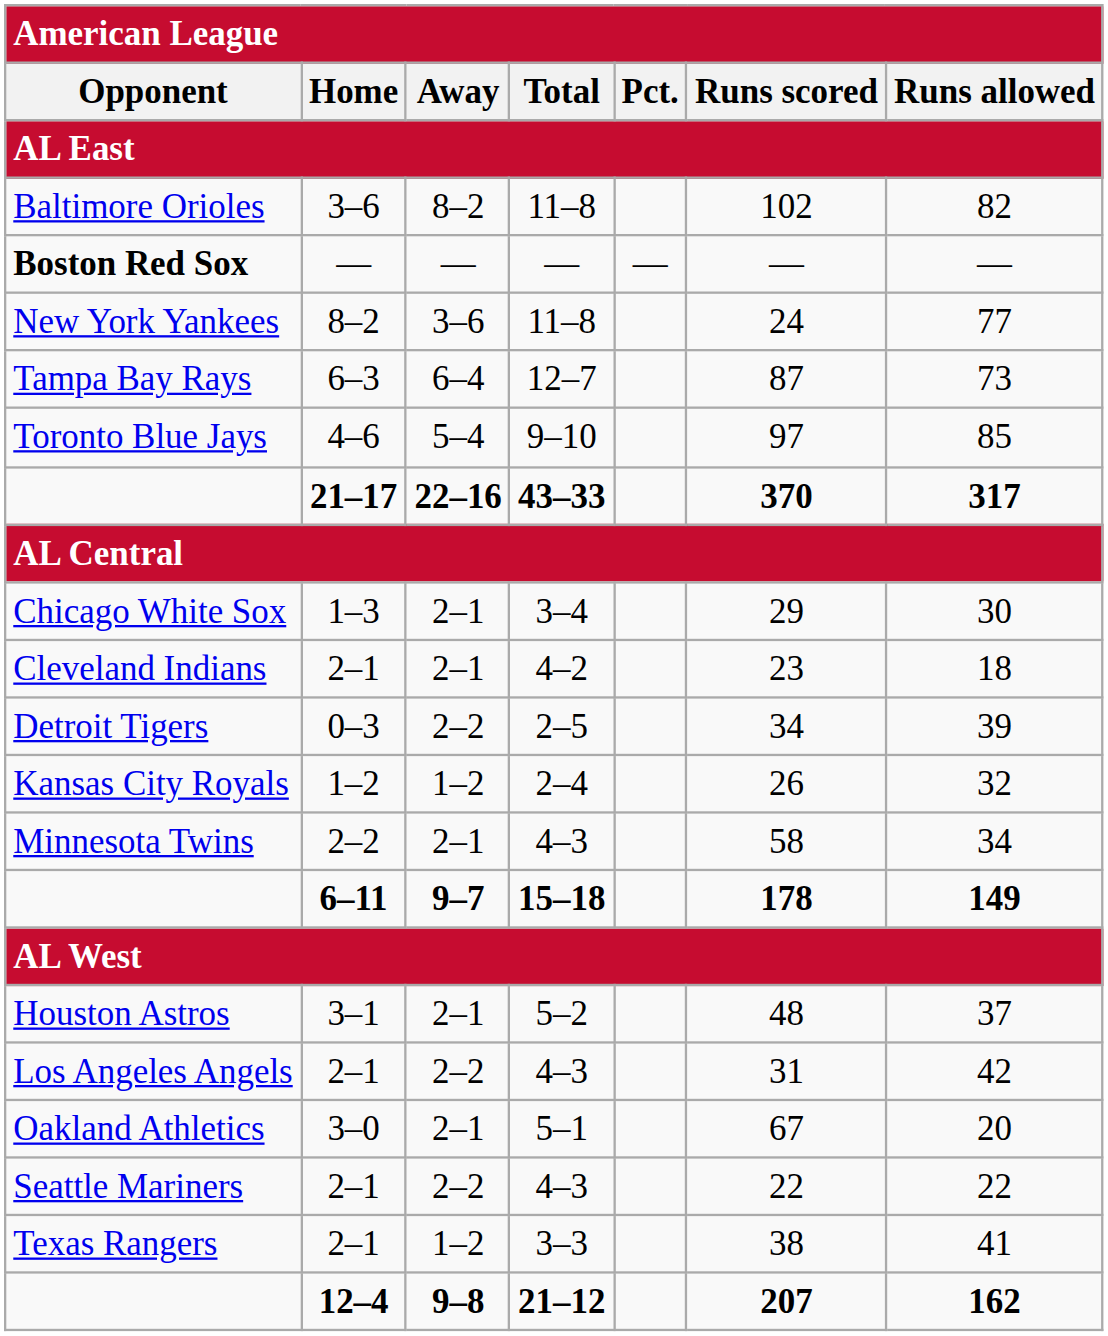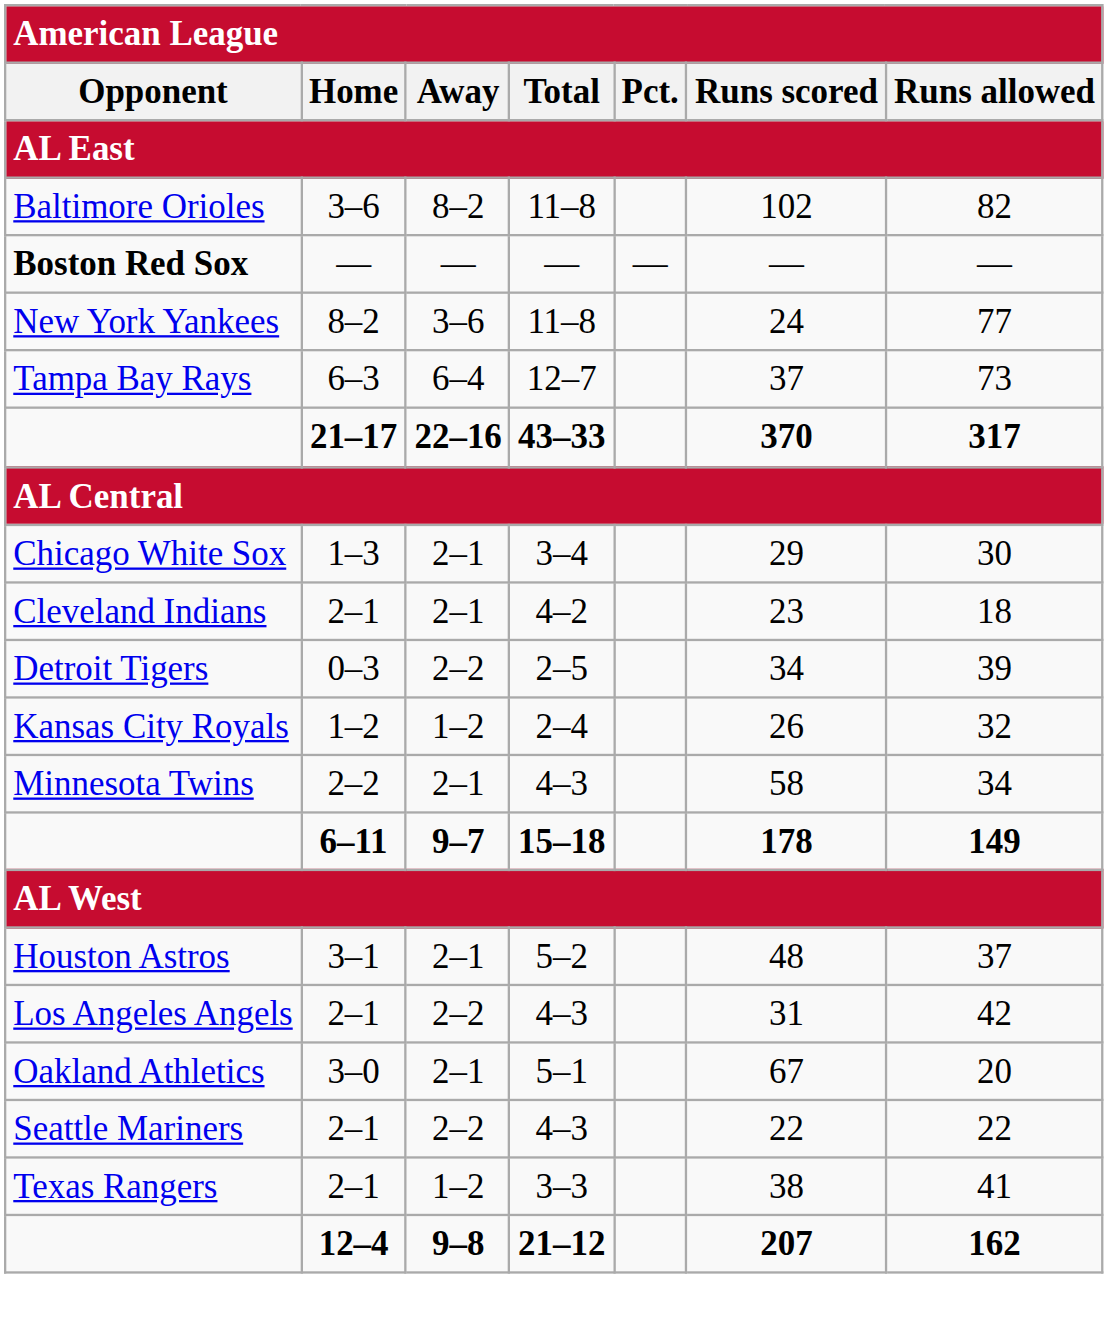 <table class="wikitable" style="font-size: 95%; text-align: center">
 <tr>
 <td colspan="7" style="text-align:left; background:#c60c30;color:#fff"><strong>American League</strong></td>
 </tr>
 <tr>
 <th>Opponent</th>
 <th>Home</th>
 <th>Away</th>
 <th>Total</th>
 <th>Pct.</th>
 <th>Runs scored</th>
 <th>Runs allowed</th>
 </tr>
 <tr>
 <td colspan="7" style="text-align:left; background:#c60c30;color:#fff"><strong>AL East</strong></td>
 </tr>
 <tr>
 <td style="text-align:left"><a href='#'>Baltimore Orioles</a></td>
 <td>3–6</td>
 <td>8–2</td>
 <td>11–8</td>
 <td></td>
 <td>102</td>
 <td>82</td>
 </tr>
 <tr>
 <td style="text-align:left"><strong>Boston Red Sox</strong></td>
 <td>—</td>
 <td>—</td>
 <td>—</td>
 <td>—</td>
 <td>—</td>
 <td>—</td>
 </tr>
 <tr>
 <td style="text-align:left"><a href='#'>New York Yankees</a></td>
 <td>8–2</td>
 <td>3–6</td>
 <td>11–8</td>
 <td></td>
 <td>24</td>
 <td>77</td>
 </tr>
 <tr>
 <td style="text-align:left"><a href='#'>Tampa Bay Rays</a></td>
 <td>6–3</td>
 <td>6–4</td>
 <td>12–7</td>
 <td></td>
-<td>87</td>
+<td>37</td>
 <td>73</td>
-</tr>
-<tr>
-<td style="text-align:left"><a href='#'>Toronto Blue Jays</a></td>
-<td>4–6</td>
-<td>5–4</td>
-<td>9–10</td>
-<td></td>
-<td>97</td>
-<td>85</td>
 </tr>
 <tr style="font-weight:bold">
 <td></td>
 <td>21–17</td>
 <td>22–16</td>
 <td>43–33</td>
 <td></td>
 <td>370</td>
 <td>317</td>
 </tr>
 <tr>
 <td colspan="7" style="text-align:left; background:#c60c30;color:#fff"><strong>AL Central</strong></td>
 </tr>
 <tr>
 <td style="text-align:left"><a href='#'>Chicago White Sox</a></td>
 <td>1–3</td>
 <td>2–1</td>
 <td>3–4</td>
 <td></td>
 <td>29</td>
 <td>30</td>
 </tr>
 <tr>
 <td style="text-align:left"><a href='#'>Cleveland Indians</a></td>
 <td>2–1</td>
 <td>2–1</td>
 <td>4–2</td>
 <td></td>
 <td>23</td>
 <td>18</td>
 </tr>
 <tr>
 <td style="text-align:left"><a href='#'>Detroit Tigers</a></td>
 <td>0–3</td>
 <td>2–2</td>
 <td>2–5</td>
 <td></td>
 <td>34</td>
 <td>39</td>
 </tr>
 <tr>
 <td style="text-align:left"><a href='#'>Kansas City Royals</a></td>
 <td>1–2</td>
 <td>1–2</td>
 <td>2–4</td>
 <td></td>
 <td>26</td>
 <td>32</td>
 </tr>
 <tr>
 <td style="text-align:left"><a href='#'>Minnesota Twins</a></td>
 <td>2–2</td>
 <td>2–1</td>
 <td>4–3</td>
 <td></td>
 <td>58</td>
 <td>34</td>
 </tr>
 <tr style="font-weight:bold">
 <td></td>
 <td>6–11</td>
 <td>9–7</td>
 <td>15–18</td>
 <td></td>
 <td>178</td>
 <td>149</td>
 </tr>
 <tr>
 <td colspan="7" style="text-align:left; background:#c60c30;color:#fff"><strong>AL West</strong></td>
 </tr>
 <tr>
 <td style="text-align:left"><a href='#'>Houston Astros</a></td>
 <td>3–1</td>
 <td>2–1</td>
 <td>5–2</td>
 <td></td>
 <td>48</td>
 <td>37</td>
 </tr>
 <tr>
 <td style="text-align:left"><a href='#'>Los Angeles Angels</a></td>
 <td>2–1</td>
 <td>2–2</td>
 <td>4–3</td>
 <td></td>
 <td>31</td>
 <td>42</td>
 </tr>
 <tr>
 <td style="text-align:left"><a href='#'>Oakland Athletics</a></td>
 <td>3–0</td>
 <td>2–1</td>
 <td>5–1</td>
 <td></td>
 <td>67</td>
 <td>20</td>
 </tr>
 <tr>
 <td style="text-align:left"><a href='#'>Seattle Mariners</a></td>
 <td>2–1</td>
 <td>2–2</td>
 <td>4–3</td>
 <td></td>
 <td>22</td>
 <td>22</td>
 </tr>
 <tr>
 <td style="text-align:left"><a href='#'>Texas Rangers</a></td>
 <td>2–1</td>
 <td>1–2</td>
 <td>3–3</td>
 <td></td>
 <td>38</td>
 <td>41</td>
 </tr>
 <tr style="font-weight:bold">
 <td></td>
 <td>12–4</td>
 <td>9–8</td>
 <td>21–12</td>
 <td></td>
 <td>207</td>
 <td>162</td>
 </tr>
 </table>
